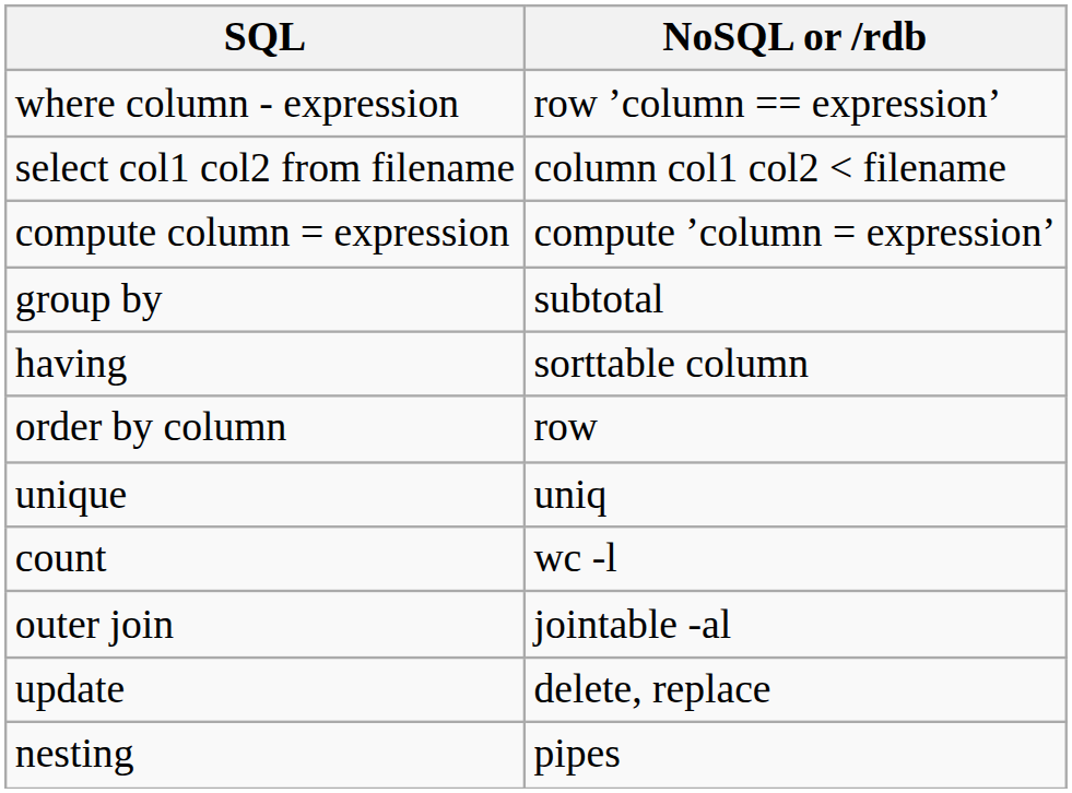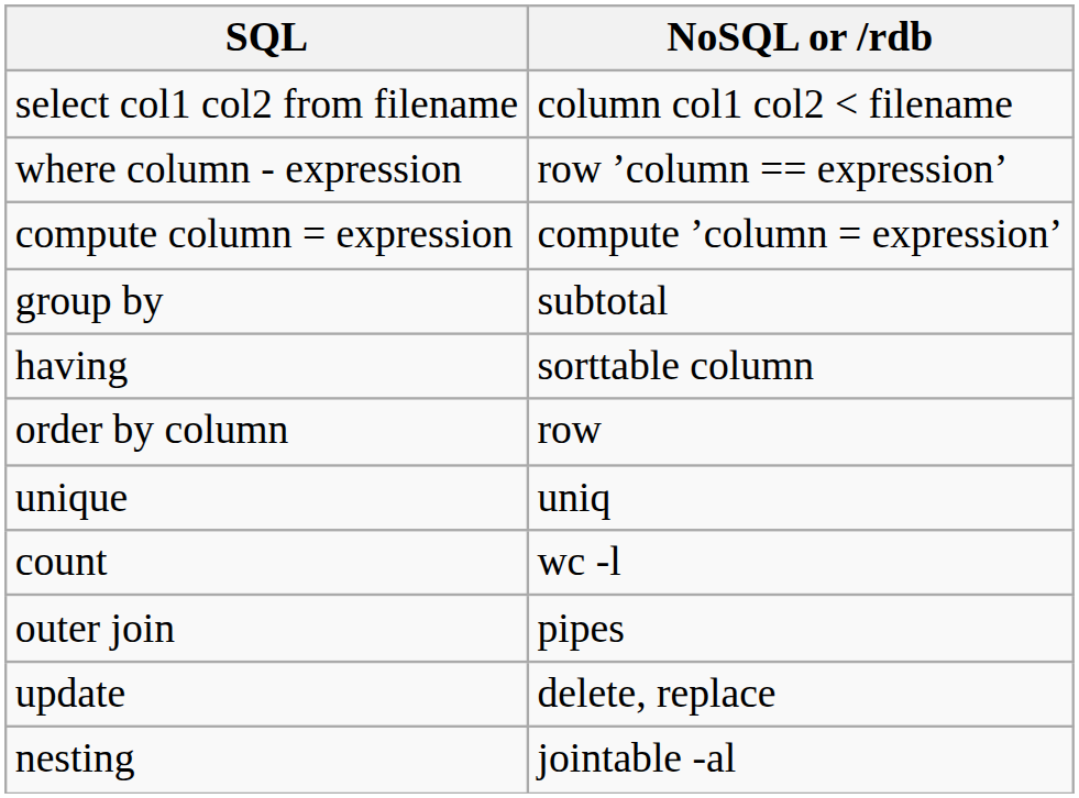 <table class="wikitable">
 <tr>
 <th>SQL</th>
 <th>NoSQL or /rdb</th>
 </tr>
 <tr>
+<td>select col1 col2 from filename</td>
+<td>column col1 col2 < filename</td>
+</tr>
+<tr>
 <td>where column - expression</td>
 <td>row ’column == expression’</td>
-</tr>
-<tr>
-<td>select col1 col2 from filename</td>
-<td>column col1 col2 < filename</td>
 </tr>
 <tr>
 <td>compute column = expression</td>
 <td>compute ’column = expression’</td>
 </tr>
 <tr>
 <td>group by</td>
 <td>subtotal</td>
 </tr>
 <tr>
 <td>having</td>
 <td>sorttable column</td>
 </tr>
 <tr>
 <td>order by column</td>
 <td>row</td>
 </tr>
 <tr>
 <td>unique</td>
 <td>uniq</td>
 </tr>
 <tr>
 <td>count</td>
 <td>wc -l</td>
 </tr>
 <tr>
 <td>outer join</td>
-<td>jointable -al</td>
+<td>pipes</td>
 </tr>
 <tr>
 <td>update</td>
 <td>delete, replace</td>
 </tr>
 <tr>
 <td>nesting</td>
-<td>pipes</td>
+<td>jointable -al</td>
 </tr>
 </table>
